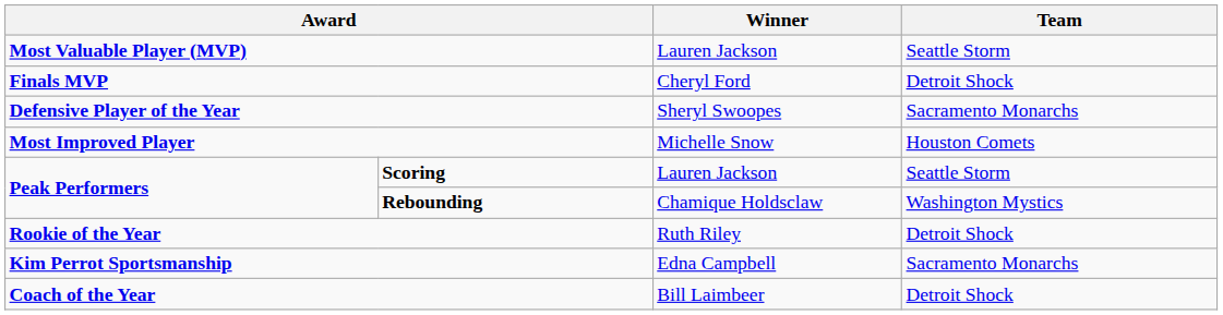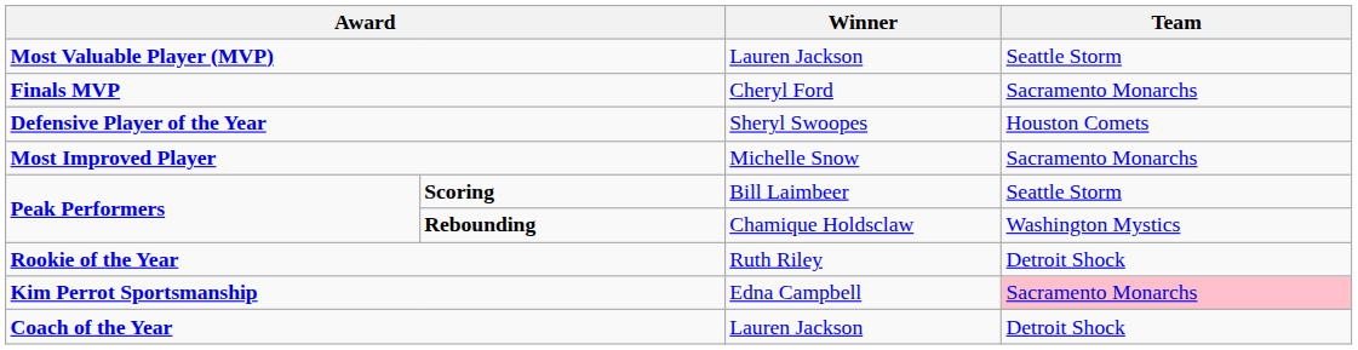 <table class="wikitable" style="width: 80%">
 <tr>
 <th colspan="2" width="39%">Award</th>
 <th width=15%>Winner</th>
 <th width=19%>Team</th>
 </tr>
 <tr>
 <td colspan="2"><strong><a href='#'>Most Valuable Player (MVP)</a></strong></td>
 <td><a href='#'>Lauren Jackson</a></td>
 <td><a href='#'>Seattle Storm</a></td>
 </tr>
 <tr>
 <td colspan="2"><strong><a href='#'>Finals MVP</a></strong></td>
 <td><a href='#'>Cheryl Ford</a></td>
-<td><a href='#'>Detroit Shock</a></td>
+<td><a href='#'>Sacramento Monarchs</a></td>
 </tr>
 <tr>
 <td colspan="2"><strong><a href='#'>Defensive Player of the Year</a></strong></td>
 <td><a href='#'>Sheryl Swoopes</a></td>
-<td><a href='#'>Sacramento Monarchs</a></td>
+<td><a href='#'>Houston Comets</a></td>
 </tr>
 <tr>
 <td colspan="2"><strong><a href='#'>Most Improved Player</a></strong></td>
 <td><a href='#'>Michelle Snow</a></td>
-<td><a href='#'>Houston Comets</a></td>
+<td><a href='#'>Sacramento Monarchs</a></td>
 </tr>
 <tr>
 <td rowspan="2"><strong><a href='#'>Peak Performers</a></strong></td>
 <td><strong>Scoring</strong></td>
-<td><a href='#'>Lauren Jackson</a></td>
+<td><a href='#'>Bill Laimbeer</a></td>
 <td><a href='#'>Seattle Storm</a></td>
 </tr>
 <tr>
 <td><strong>Rebounding</strong></td>
 <td><a href='#'>Chamique Holdsclaw</a></td>
 <td><a href='#'>Washington Mystics</a></td>
 </tr>
 <tr>
 <td colspan="2"><strong><a href='#'>Rookie of the Year</a></strong></td>
 <td><a href='#'>Ruth Riley</a></td>
 <td><a href='#'>Detroit Shock</a></td>
 </tr>
 <tr>
 <td colspan="2"><strong><a href='#'>Kim Perrot Sportsmanship</a></strong></td>
 <td><a href='#'>Edna Campbell</a></td>
-<td><a href='#'>Sacramento Monarchs</a></td>
+<td style="background: pink;"><a href='#'>Sacramento Monarchs</a></td>
 </tr>
 <tr>
 <td colspan="2"><strong><a href='#'>Coach of the Year</a></strong></td>
-<td><a href='#'>Bill Laimbeer</a></td>
+<td><a href='#'>Lauren Jackson</a></td>
 <td><a href='#'>Detroit Shock</a></td>
 </tr>
 </table>
